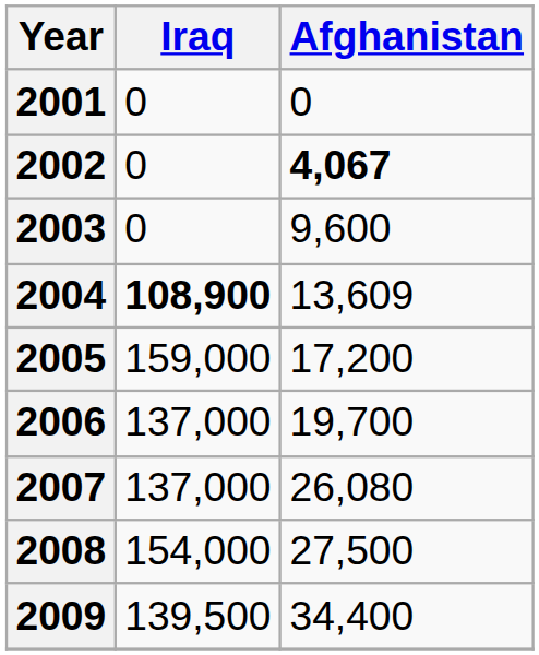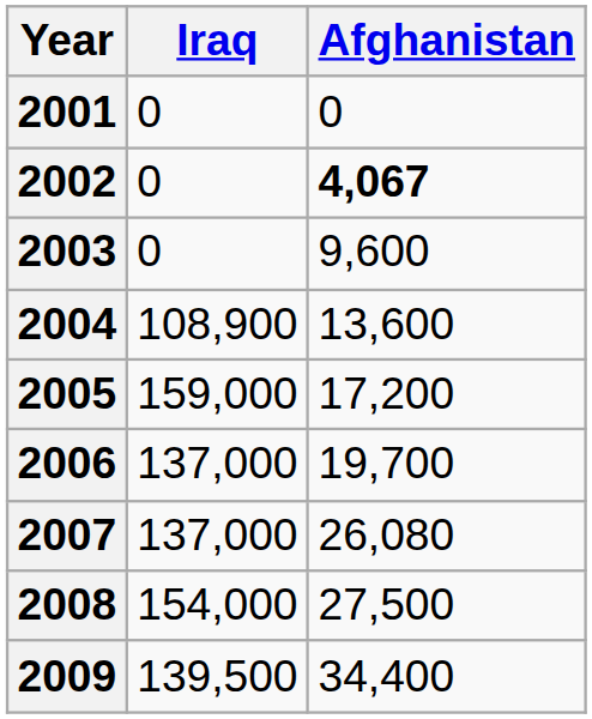 <table class="wikitable" align="right" style="margin-left:1em">
 <tr>
 <th>Year</th>
 <th><a href='#'>Iraq</a></th>
 <th><a href='#'>Afghanistan</a></th>
 </tr>
 <tr>
 <th>2001</th>
 <td>0</td>
 <td>0</td>
 </tr>
 <tr>
 <th>2002</th>
 <td>0</td>
 <td><strong>4,067</strong></td>
 </tr>
 <tr>
 <th>2003</th>
 <td>0</td>
 <td>9,600</td>
 </tr>
 <tr>
 <th>2004</th>
-<td><strong>108,900</strong></td>
-<td>13,609</td>
+<td>108,900</td>
+<td>13,600</td>
 </tr>
 <tr>
 <th>2005</th>
 <td>159,000</td>
 <td>17,200</td>
 </tr>
 <tr>
 <th>2006</th>
 <td>137,000</td>
 <td>19,700</td>
 </tr>
 <tr>
 <th>2007</th>
 <td>137,000</td>
 <td>26,080</td>
 </tr>
 <tr>
 <th>2008</th>
 <td>154,000</td>
 <td>27,500</td>
 </tr>
 <tr>
 <th>2009</th>
 <td>139,500</td>
 <td>34,400</td>
 </tr>
 </table>
